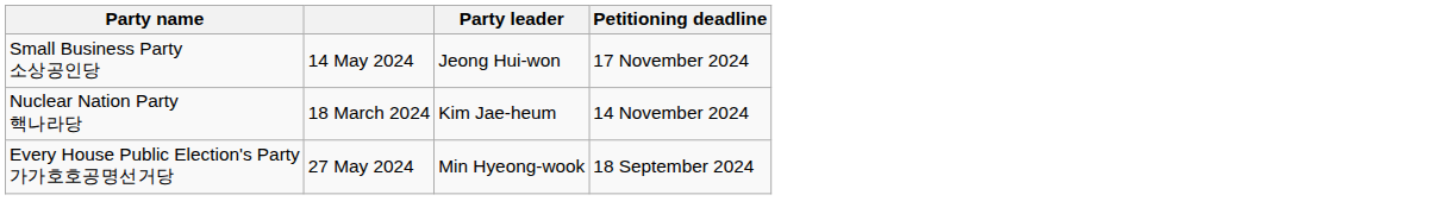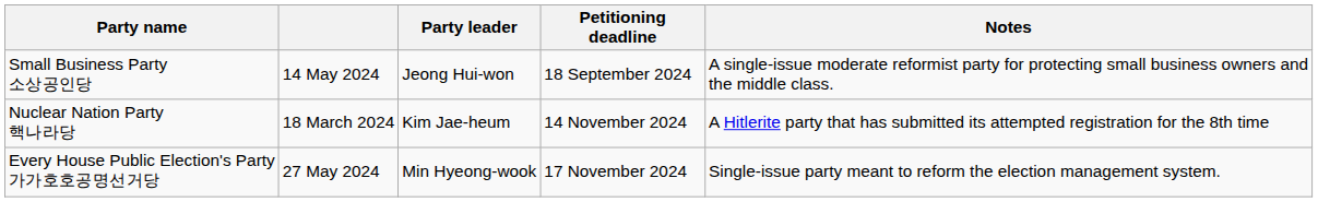 <table class="wikitable unsortable">
 <tr>
 <th>Party name</th>
 <th></th>
 <th>Party leader</th>
 <th>Petitioning deadline</th>
+<th>Notes</th>
 </tr>
 <tr>
 <td nowrap>Small Business Party<br>소상공인당</td>
 <td nowrap>14 May 2024</td>
 <td nowrap>Jeong Hui-won</td>
-<td nowrap>17 November 2024</td>
+<td nowrap>18 September 2024</td>
+<td>A single-issue moderate reformist party for protecting small business owners and the middle class.</td>
 </tr>
 <tr>
 <td nowrap>Nuclear Nation Party<br>핵나라당</td>
 <td nowrap>18 March 2024</td>
 <td nowrap>Kim Jae-heum</td>
 <td nowrap>14 November 2024</td>
+<td>A <a href='#'>Hitlerite</a> party that has submitted its attempted registration for the 8th time</td>
 </tr>
 <tr>
 <td nowrap>Every House Public Election's Party<br>가가호호공명선거당</td>
 <td nowrap>27 May 2024</td>
 <td nowrap>Min Hyeong-wook</td>
-<td nowrap>18 September 2024</td>
+<td nowrap>17 November 2024</td>
+<td>Single-issue party meant to reform the election management system.</td>
 </tr>
 </table>
